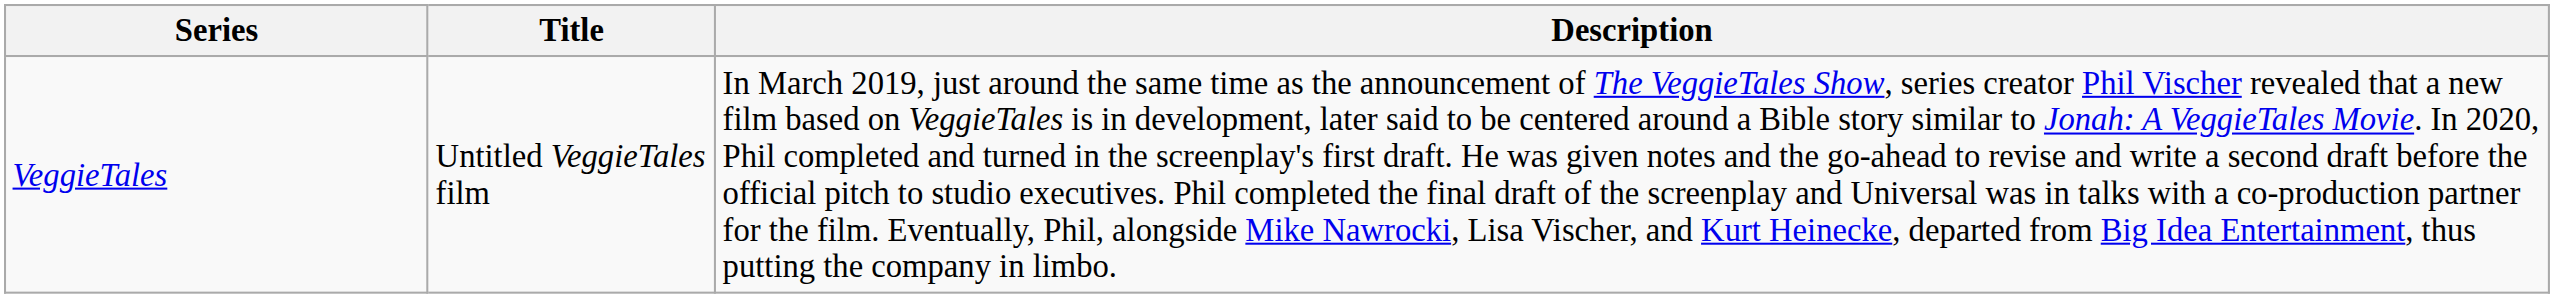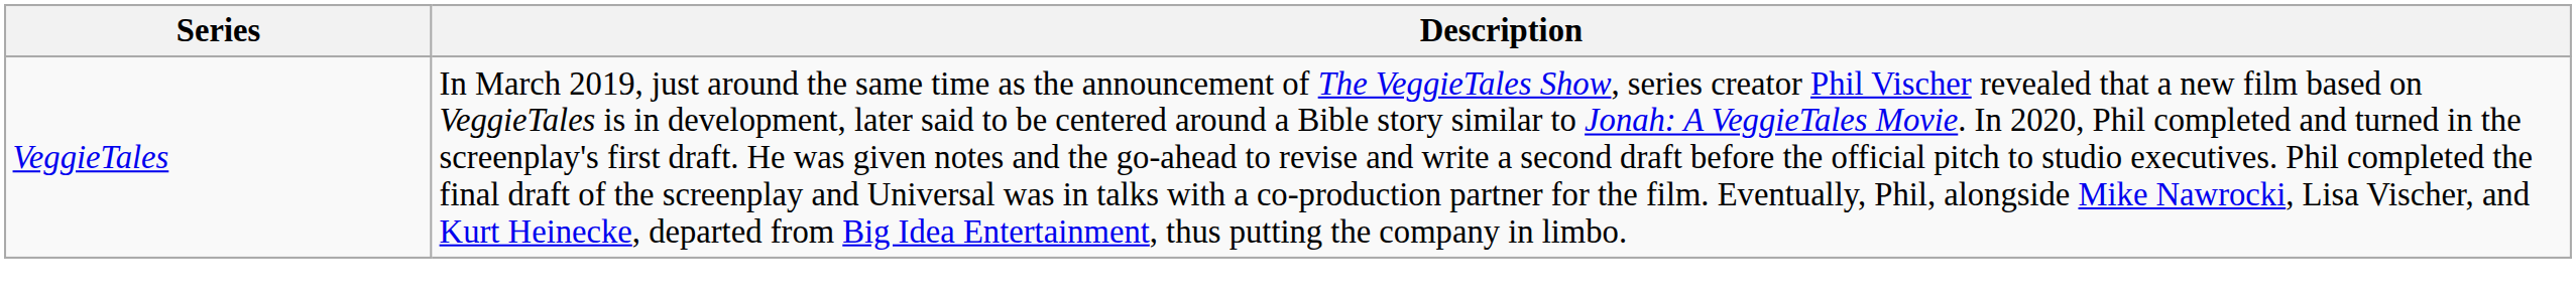 <table class="wikitable">
 <tr>
 <th style="width:150pt;">Series</th>
-<th style="width:100pt;">Title</th>
 <th>Description</th>
 </tr>
 <tr>
 <td rowspan="1"><em><a href='#'>VeggieTales</a></em></td>
-<td>Untitled <em>VeggieTales</em> film</td>
 <td>In March 2019, just around the same time as the announcement of <em><a href='#'>The VeggieTales Show</a></em>, series creator <a href='#'>Phil Vischer</a> revealed that a new film based on <em>VeggieTales</em> is in development, later said to be centered around a Bible story similar to <em><a href='#'>Jonah: A VeggieTales Movie</a></em>. In 2020, Phil completed and turned in the screenplay's first draft. He was given notes and the go-ahead to revise and write a second draft before the official pitch to studio executives. Phil completed the final draft of the screenplay and Universal was in talks with a co-production partner for the film. Eventually, Phil, alongside <a href='#'>Mike Nawrocki</a>, Lisa Vischer, and <a href='#'>Kurt Heinecke</a>, departed from <a href='#'>Big Idea Entertainment</a>, thus putting the company in limbo.</td>
 </tr>
 </table>
